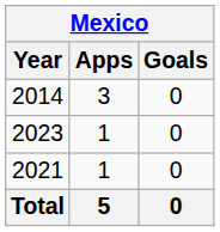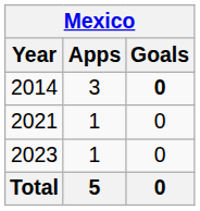 <table class="wikitable" style="text-align:center">
 <tr>
 <th colspan=3><a href='#'>Mexico</a></th>
 </tr>
 <tr>
 <th>Year</th>
 <th>Apps</th>
 <th>Goals</th>
 </tr>
 <tr>
 <td>2014</td>
 <td>3</td>
+<td><strong>0</strong></td>
+</tr>
+<tr>
+<td>2021</td>
+<td>1</td>
 <td>0</td>
 </tr>
 <tr>
 <td>2023</td>
-<td>1</td>
-<td>0</td>
-</tr>
-<tr>
-<td>2021</td>
 <td>1</td>
 <td>0</td>
 </tr>
 <tr>
 <th>Total</th>
 <th>5</th>
 <th>0</th>
 </tr>
 </table>
